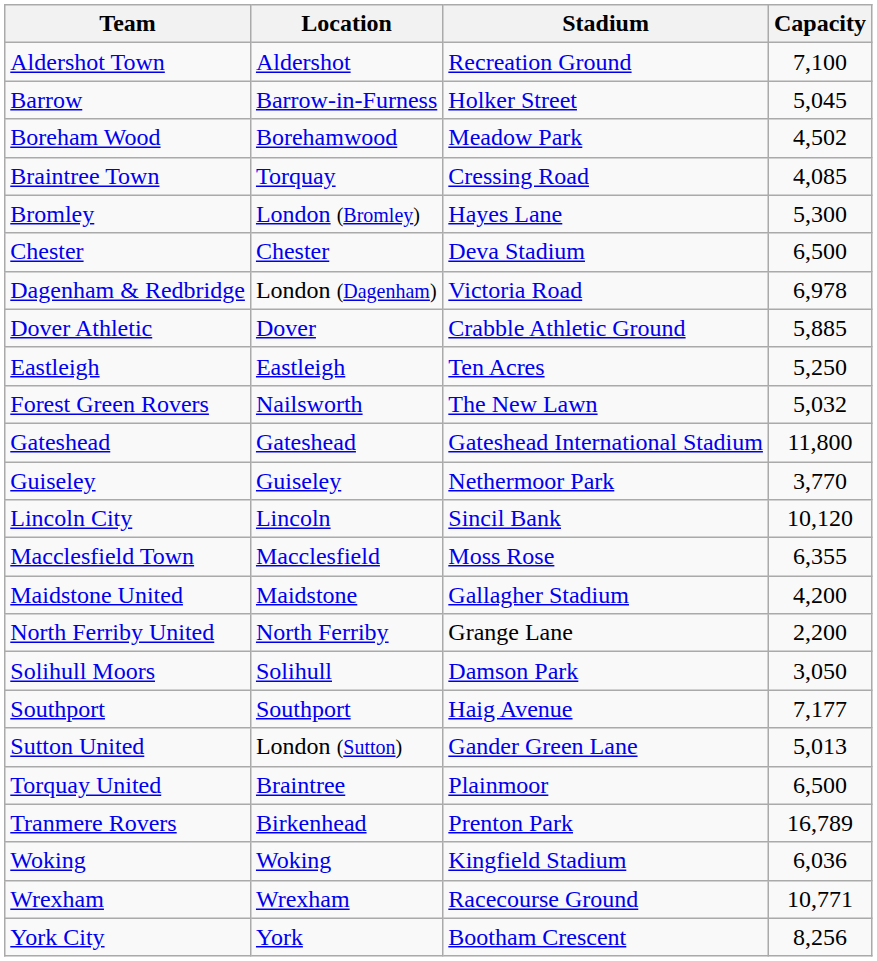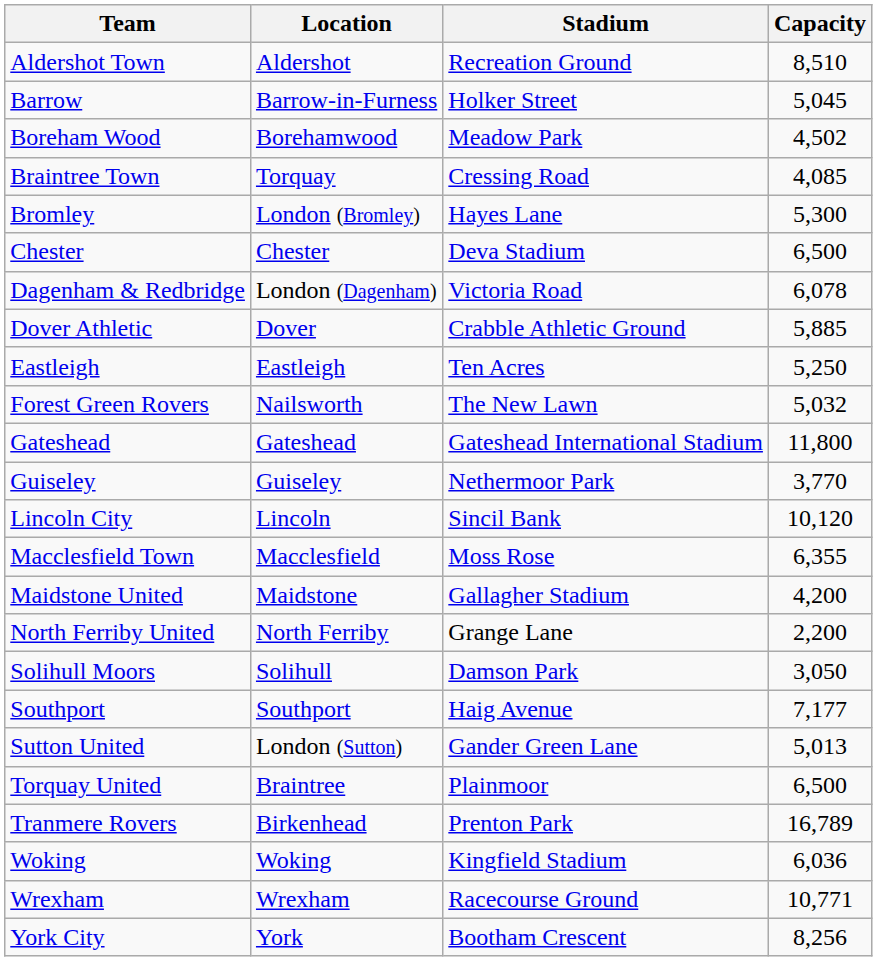 <table class="wikitable sortable">
 <tr>
 <th>Team</th>
 <th>Location</th>
 <th>Stadium</th>
 <th>Capacity</th>
 </tr>
 <tr>
 <td><a href='#'>Aldershot Town</a></td>
 <td><a href='#'>Aldershot</a></td>
 <td><a href='#'>Recreation Ground</a></td>
-<td align="center">7,100</td>
+<td align="center">8,510</td>
 </tr>
 <tr>
 <td><a href='#'>Barrow</a></td>
 <td><a href='#'>Barrow-in-Furness</a></td>
 <td><a href='#'>Holker Street</a></td>
 <td align="center">5,045</td>
 </tr>
 <tr>
 <td><a href='#'>Boreham Wood</a></td>
 <td><a href='#'>Borehamwood</a></td>
 <td><a href='#'>Meadow Park</a></td>
 <td align="center">4,502</td>
 </tr>
 <tr>
 <td><a href='#'>Braintree Town</a></td>
 <td><a href='#'>Torquay</a></td>
 <td><a href='#'>Cressing Road</a></td>
 <td align="center">4,085</td>
 </tr>
 <tr>
 <td><a href='#'>Bromley</a></td>
 <td><a href='#'>London</a> <small>(<a href='#'>Bromley</a>)</small></td>
 <td><a href='#'>Hayes Lane</a></td>
 <td align="center">5,300</td>
 </tr>
 <tr>
 <td><a href='#'>Chester</a></td>
 <td><a href='#'>Chester</a></td>
 <td><a href='#'>Deva Stadium</a></td>
 <td align="center">6,500</td>
 </tr>
 <tr>
 <td><a href='#'>Dagenham & Redbridge</a></td>
 <td>London <small>(<a href='#'>Dagenham</a>)</small></td>
 <td><a href='#'>Victoria Road</a></td>
-<td align="center">6,978</td>
+<td align="center">6,078</td>
 </tr>
 <tr>
 <td><a href='#'>Dover Athletic</a></td>
 <td><a href='#'>Dover</a></td>
 <td><a href='#'>Crabble Athletic Ground</a></td>
 <td align="center">5,885</td>
 </tr>
 <tr>
 <td><a href='#'>Eastleigh</a></td>
 <td><a href='#'>Eastleigh</a></td>
 <td><a href='#'>Ten Acres</a></td>
 <td align="center">5,250</td>
 </tr>
 <tr>
 <td><a href='#'>Forest Green Rovers</a></td>
 <td><a href='#'>Nailsworth</a></td>
 <td><a href='#'>The New Lawn</a></td>
 <td align="center">5,032</td>
 </tr>
 <tr>
 <td><a href='#'>Gateshead</a></td>
 <td><a href='#'>Gateshead</a></td>
 <td><a href='#'>Gateshead International Stadium</a></td>
 <td align="center">11,800</td>
 </tr>
 <tr>
 <td><a href='#'>Guiseley</a></td>
 <td><a href='#'>Guiseley</a></td>
 <td><a href='#'>Nethermoor Park</a></td>
 <td align="center">3,770</td>
 </tr>
 <tr>
 <td><a href='#'>Lincoln City</a></td>
 <td><a href='#'>Lincoln</a></td>
 <td><a href='#'>Sincil Bank</a></td>
 <td align="center">10,120</td>
 </tr>
 <tr>
 <td><a href='#'>Macclesfield Town</a></td>
 <td><a href='#'>Macclesfield</a></td>
 <td><a href='#'>Moss Rose</a></td>
 <td align="center">6,355</td>
 </tr>
 <tr>
 <td><a href='#'>Maidstone United</a></td>
 <td><a href='#'>Maidstone</a></td>
 <td><a href='#'>Gallagher Stadium</a></td>
 <td align="center">4,200</td>
 </tr>
 <tr>
 <td><a href='#'>North Ferriby United</a></td>
 <td><a href='#'>North Ferriby</a></td>
 <td>Grange Lane</td>
 <td align="center">2,200</td>
 </tr>
 <tr>
 <td><a href='#'>Solihull Moors</a></td>
 <td><a href='#'>Solihull</a></td>
 <td><a href='#'>Damson Park</a></td>
 <td align="center">3,050</td>
 </tr>
 <tr>
 <td><a href='#'>Southport</a></td>
 <td><a href='#'>Southport</a></td>
 <td><a href='#'>Haig Avenue</a></td>
 <td align="center">7,177</td>
 </tr>
 <tr>
 <td><a href='#'>Sutton United</a></td>
 <td>London <small>(<a href='#'>Sutton</a>)</small></td>
 <td><a href='#'>Gander Green Lane</a></td>
 <td align="center">5,013</td>
 </tr>
 <tr>
 <td><a href='#'>Torquay United</a></td>
 <td><a href='#'>Braintree</a></td>
 <td><a href='#'>Plainmoor</a></td>
 <td align="center">6,500</td>
 </tr>
 <tr>
 <td><a href='#'>Tranmere Rovers</a></td>
 <td><a href='#'>Birkenhead</a></td>
 <td><a href='#'>Prenton Park</a></td>
 <td align="center">16,789</td>
 </tr>
 <tr>
 <td><a href='#'>Woking</a></td>
 <td><a href='#'>Woking</a></td>
 <td><a href='#'>Kingfield Stadium</a></td>
 <td align="center">6,036</td>
 </tr>
 <tr>
 <td><a href='#'>Wrexham</a></td>
 <td><a href='#'>Wrexham</a></td>
 <td><a href='#'>Racecourse Ground</a></td>
 <td align="center">10,771</td>
 </tr>
 <tr>
 <td><a href='#'>York City</a></td>
 <td><a href='#'>York</a></td>
 <td><a href='#'>Bootham Crescent</a></td>
 <td style="text-align:center;">8,256</td>
 </tr>
 </table>
